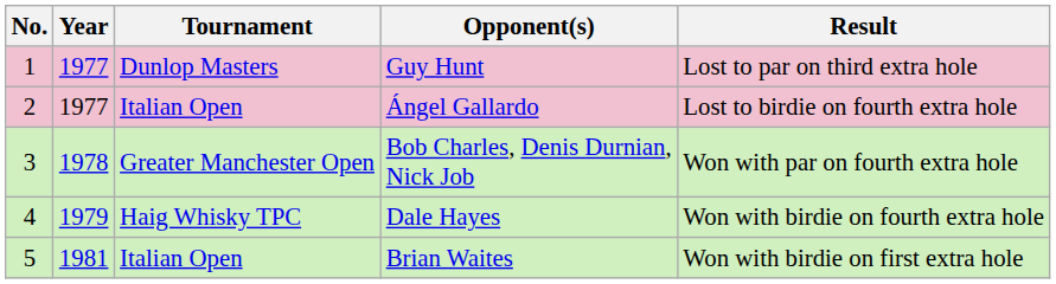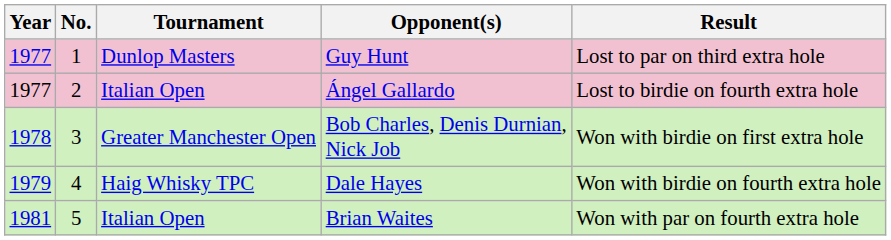 <table class="wikitable" style="font-size:95%;">
 <tr>
+<th>Year</th>
 <th>No.</th>
-<th>Year</th>
 <th>Tournament</th>
 <th>Opponent(s)</th>
 <th>Result</th>
 </tr>
 <tr style="background:#F2C1D1;">
+<td><a href='#'>1977</a></td>
 <td align=center>1</td>
-<td><a href='#'>1977</a></td>
 <td><a href='#'>Dunlop Masters</a></td>
 <td> <a href='#'>Guy Hunt</a></td>
 <td>Lost to par on third extra hole</td>
 </tr>
 <tr style="background:#F2C1D1;">
+<td>1977</td>
 <td align=center>2</td>
-<td>1977</td>
 <td><a href='#'>Italian Open</a></td>
 <td> <a href='#'>Ángel Gallardo</a></td>
 <td>Lost to birdie on fourth extra hole</td>
 </tr>
 <tr style="background:#D0F0C0;">
+<td><a href='#'>1978</a></td>
 <td align=center>3</td>
-<td><a href='#'>1978</a></td>
 <td><a href='#'>Greater Manchester Open</a></td>
 <td> <a href='#'>Bob Charles</a>,  <a href='#'>Denis Durnian</a>,<br> <a href='#'>Nick Job</a></td>
-<td>Won with par on fourth extra hole</td>
+<td>Won with birdie on first extra hole</td>
 </tr>
 <tr style="background:#D0F0C0;">
+<td><a href='#'>1979</a></td>
 <td align=center>4</td>
-<td><a href='#'>1979</a></td>
 <td><a href='#'>Haig Whisky TPC</a></td>
 <td> <a href='#'>Dale Hayes</a></td>
 <td>Won with birdie on fourth extra hole</td>
 </tr>
 <tr style="background:#D0F0C0;">
+<td><a href='#'>1981</a></td>
 <td align=center>5</td>
-<td><a href='#'>1981</a></td>
 <td><a href='#'>Italian Open</a></td>
 <td> <a href='#'>Brian Waites</a></td>
-<td>Won with birdie on first extra hole</td>
+<td>Won with par on fourth extra hole</td>
 </tr>
 </table>
